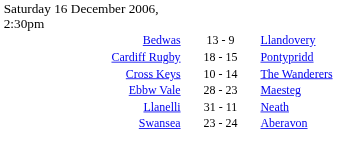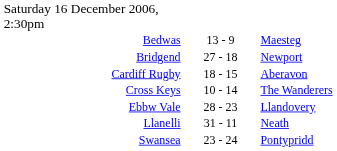 <table style="width:70%;" cellspacing="1">
 <tr>
 <th width=35%></th>
 <th width=15%></th>
 <th></th>
 </tr>
 <tr>
 <td>Saturday 16 December 2006, 2:30pm</td>
 </tr>
 <tr style=font-size:90%>
 <td align=right><a href='#'>Bedwas</a></td>
 <td align=center>13 - 9</td>
-<td><a href='#'>Llandovery</a></td>
+<td><a href='#'>Maesteg</a></td>
+</tr>
+<tr style=font-size:90%>
+<td align=right><a href='#'>Bridgend</a></td>
+<td align=center>27 - 18</td>
+<td><a href='#'>Newport</a></td>
 </tr>
 <tr style=font-size:90%>
 <td align=right><a href='#'>Cardiff Rugby</a></td>
 <td align=center>18 - 15</td>
-<td><a href='#'>Pontypridd</a></td>
+<td><a href='#'>Aberavon</a></td>
 </tr>
 <tr style=font-size:90%>
 <td align=right><a href='#'>Cross Keys</a></td>
 <td align=center>10 - 14</td>
 <td><a href='#'>The Wanderers</a></td>
 </tr>
 <tr style=font-size:90%>
 <td align=right><a href='#'>Ebbw Vale</a></td>
 <td align=center>28 - 23</td>
-<td><a href='#'>Maesteg</a></td>
+<td><a href='#'>Llandovery</a></td>
 </tr>
 <tr style=font-size:90%>
 <td align=right><a href='#'>Llanelli</a></td>
 <td align=center>31 - 11</td>
 <td><a href='#'>Neath</a></td>
 </tr>
 <tr style=font-size:90%>
 <td align=right><a href='#'>Swansea</a></td>
 <td align=center>23 - 24</td>
-<td><a href='#'>Aberavon</a></td>
+<td><a href='#'>Pontypridd</a></td>
 </tr>
 </table>
